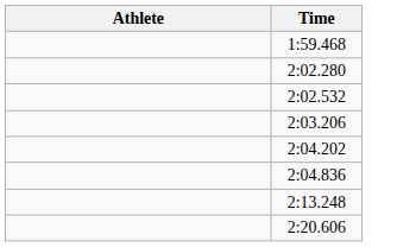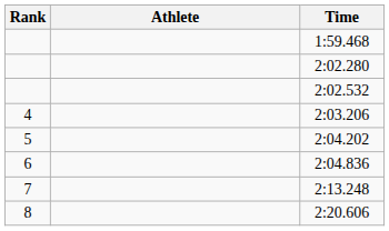 <table class=wikitable style="text-align:center">
 <tr>
+<th width=40>Rank</th>
 <th width=250>Athlete</th>
 <th width=80>Time</th>
 </tr>
 <tr>
+<td></td>
 <td align=left></td>
 <td>1:59.468</td>
 </tr>
 <tr>
+<td></td>
 <td align=left></td>
 <td>2:02.280</td>
 </tr>
 <tr>
+<td></td>
 <td align=left></td>
 <td>2:02.532</td>
 </tr>
 <tr>
+<td>4</td>
 <td align=left></td>
 <td>2:03.206</td>
 </tr>
 <tr>
+<td>5</td>
 <td align=left></td>
 <td>2:04.202</td>
 </tr>
 <tr>
+<td>6</td>
 <td align=left></td>
 <td>2:04.836</td>
 </tr>
 <tr>
+<td>7</td>
 <td align=left></td>
 <td>2:13.248</td>
 </tr>
 <tr>
+<td>8</td>
 <td align=left></td>
 <td>2:20.606</td>
 </tr>
 </table>
